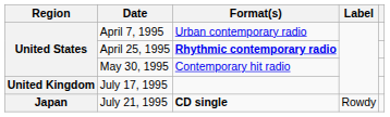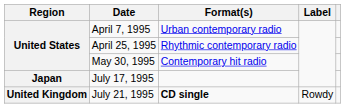 <table class="wikitable plainrowheaders">
 <tr>
 <th scope="col">Region</th>
 <th scope="col">Date</th>
 <th scope="col">Format(s)</th>
 <th scope="col">Label</th>
 <th scope="col"></th>
 </tr>
 <tr>
 <th rowspan="3" scope="row">United States</th>
 <td>April 7, 1995</td>
 <td><a href='#'>Urban contemporary radio</a></td>
 <td rowspan="4"></td>
 <td align="center"></td>
 </tr>
 <tr>
 <td>April 25, 1995</td>
-<td><strong><a href='#'>Rhythmic contemporary radio</a></strong></td>
+<td><a href='#'>Rhythmic contemporary radio</a></td>
 <td align="center"></td>
 </tr>
 <tr>
 <td>May 30, 1995</td>
 <td><a href='#'>Contemporary hit radio</a></td>
 <td align="center"></td>
 </tr>
 <tr>
-<th scope="row">United Kingdom</th>
+<th scope="row">Japan</th>
 <td>July 17, 1995</td>
 <td></td>
 <td align="center"></td>
 </tr>
 <tr>
-<th scope="row">Japan</th>
+<th scope="row">United Kingdom</th>
 <td>July 21, 1995</td>
 <td><strong>CD single</strong></td>
 <td>Rowdy</td>
 <td align="center"></td>
 </tr>
 </table>
